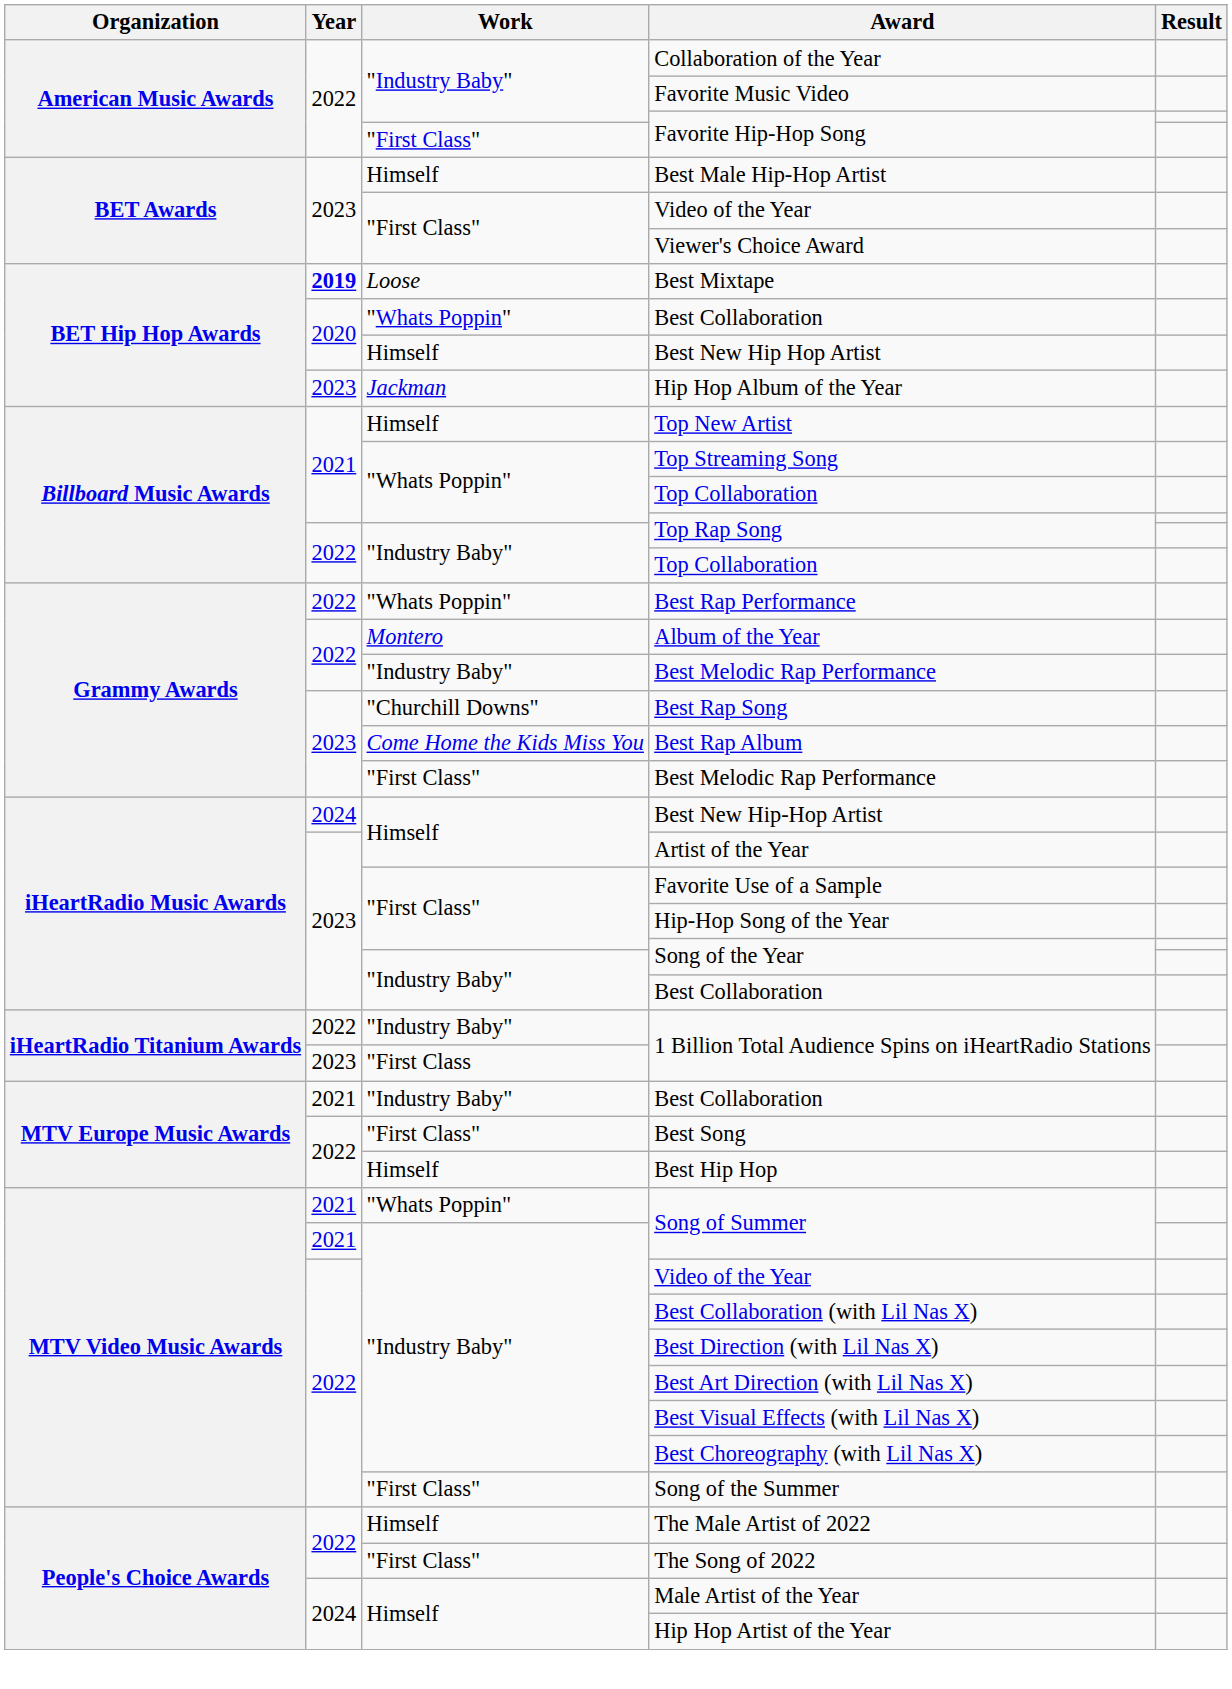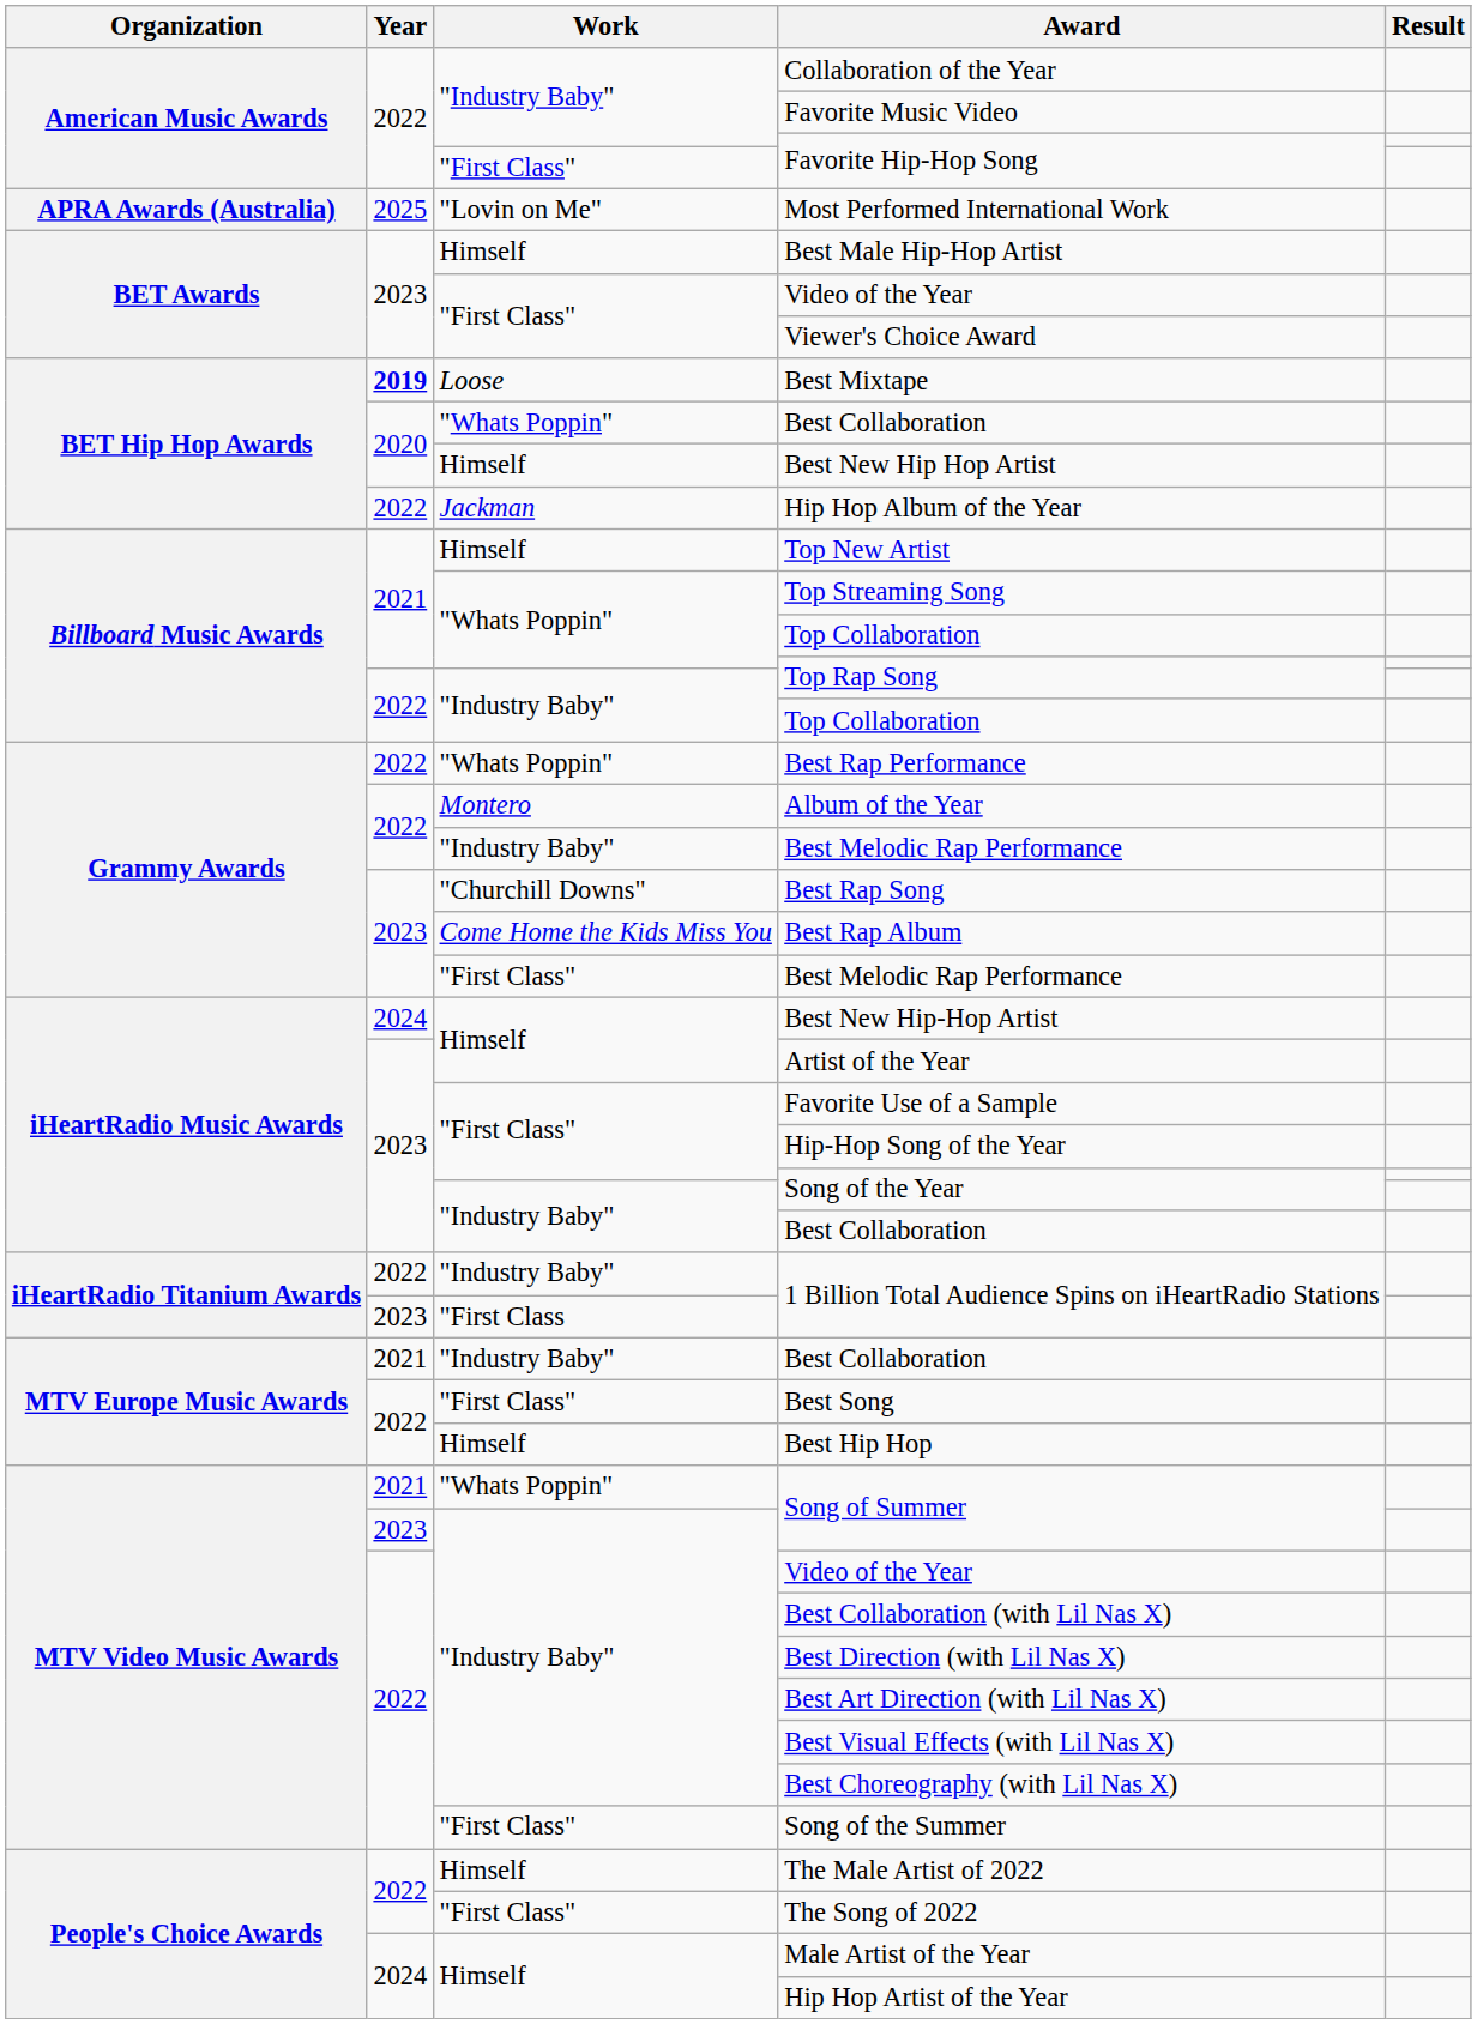 <table class="wikitable sortable plainrowheaders">
 <tr>
 <th scope="col">Organization</th>
 <th scope="col">Year</th>
 <th scope="col">Work</th>
 <th scope="col">Award</th>
 <th scope="col">Result</th>
 </tr>
 <tr>
 <th scope="row" rowspan="4"><a href='#'>American Music Awards</a></th>
 <td rowspan="4">2022</td>
 <td rowspan="3">"<a href='#'>Industry Baby</a>"</td>
 <td>Collaboration of the Year</td>
 <td></td>
 </tr>
 <tr>
 <td>Favorite Music Video</td>
 <td></td>
 </tr>
 <tr>
 <td rowspan="2">Favorite Hip-Hop Song</td>
 <td></td>
 </tr>
 <tr>
 <td>"<a href='#'>First Class</a>"</td>
+<td></td>
+</tr>
+<tr>
+<th rowspan="1" scope="row"><a href='#'>APRA Awards (Australia)</a></th>
+<td><a href='#'>2025</a></td>
+<td>"Lovin on Me"</td>
+<td>Most Performed International Work</td>
 <td></td>
 </tr>
 <tr>
 <th scope="row" rowspan="3"><a href='#'>BET Awards</a></th>
 <td rowspan="3">2023</td>
 <td>Himself</td>
 <td>Best Male Hip-Hop Artist</td>
 <td></td>
 </tr>
 <tr>
 <td rowspan="2">"First Class"</td>
 <td>Video of the Year</td>
 <td></td>
 </tr>
 <tr>
 <td>Viewer's Choice Award</td>
 <td></td>
 </tr>
 <tr>
 <th rowspan="4" scope="row"><a href='#'>BET Hip Hop Awards</a></th>
 <td><strong><a href='#'>2019</a></strong></td>
 <td><em>Loose</em></td>
 <td>Best Mixtape</td>
 <td></td>
 </tr>
 <tr>
 <td rowspan="2"><a href='#'>2020</a></td>
 <td>"<a href='#'>Whats Poppin</a>"</td>
 <td>Best Collaboration </td>
 <td></td>
 </tr>
 <tr>
 <td>Himself</td>
 <td>Best New Hip Hop Artist</td>
 <td></td>
 </tr>
 <tr>
-<td><a href='#'>2023</a></td>
+<td><a href='#'>2022</a></td>
 <td><em><a href='#'>Jackman</a></em></td>
 <td>Hip Hop Album of the Year</td>
 <td></td>
 </tr>
 <tr>
 <th rowspan="6" scope="row"><a href='#'><em>Billboard</em> Music Awards</a></th>
 <td rowspan="4"><a href='#'>2021</a></td>
 <td>Himself</td>
 <td><a href='#'>Top New Artist</a></td>
 <td></td>
 </tr>
 <tr>
 <td rowspan="3">"Whats Poppin"</td>
 <td><a href='#'>Top Streaming Song</a></td>
 <td></td>
 </tr>
 <tr>
 <td><a href='#'>Top Collaboration</a></td>
 <td></td>
 </tr>
 <tr>
 <td rowspan="2"><a href='#'>Top Rap Song</a></td>
 <td></td>
 </tr>
 <tr>
 <td rowspan="2"><a href='#'>2022</a></td>
 <td rowspan="2">"Industry Baby"</td>
 <td></td>
 </tr>
 <tr>
 <td><a href='#'>Top Collaboration</a> </td>
 <td></td>
 </tr>
 <tr>
 <th rowspan="6" scope="row"><a href='#'>Grammy Awards</a></th>
 <td><a href='#'>2022</a></td>
 <td>"Whats Poppin"</td>
 <td><a href='#'>Best Rap Performance</a></td>
 <td></td>
 </tr>
 <tr>
 <td rowspan="2"><a href='#'>2022</a></td>
 <td><em><a href='#'>Montero</a></em></td>
 <td><a href='#'>Album of the Year</a> </td>
 <td></td>
 </tr>
 <tr>
 <td>"Industry Baby"</td>
 <td><a href='#'>Best Melodic Rap Performance</a> </td>
 <td></td>
 </tr>
 <tr>
 <td rowspan="3"><a href='#'>2023</a></td>
 <td>"Churchill Downs"</td>
 <td><a href='#'>Best Rap Song</a></td>
 <td></td>
 </tr>
 <tr>
 <td><em><a href='#'>Come Home the Kids Miss You</a></em></td>
 <td><a href='#'>Best Rap Album</a></td>
 <td></td>
 </tr>
 <tr>
 <td>"First Class"</td>
 <td>Best Melodic Rap Performance</td>
 <td></td>
 </tr>
 <tr>
 <th rowspan="7" scope="row"><a href='#'>iHeartRadio Music Awards</a></th>
 <td><a href='#'>2024</a></td>
 <td rowspan="2">Himself</td>
 <td>Best New Hip-Hop Artist</td>
 <td></td>
 </tr>
 <tr>
 <td rowspan="6">2023</td>
 <td>Artist of the Year</td>
 <td></td>
 </tr>
 <tr>
 <td rowspan="3">"First Class"</td>
 <td>Favorite Use of a Sample</td>
 <td></td>
 </tr>
 <tr>
 <td>Hip-Hop Song of the Year</td>
 <td></td>
 </tr>
 <tr>
 <td rowspan="2">Song of the Year</td>
 <td></td>
 </tr>
 <tr>
 <td rowspan="2">"Industry Baby"</td>
 <td></td>
 </tr>
 <tr>
 <td>Best Collaboration</td>
 <td></td>
 </tr>
 <tr>
 <th rowspan="2" scope="row"><a href='#'>iHeartRadio Titanium Awards</a></th>
 <td>2022</td>
 <td>"Industry Baby"</td>
 <td rowspan="2">1 Billion Total Audience Spins on iHeartRadio Stations</td>
 <td></td>
 </tr>
 <tr>
 <td>2023</td>
 <td>"First Class</td>
 <td></td>
 </tr>
 <tr>
 <th rowspan="3" scope="row"><a href='#'>MTV Europe Music Awards</a></th>
 <td>2021</td>
 <td>"Industry Baby"</td>
 <td>Best Collaboration</td>
 <td></td>
 </tr>
 <tr>
 <td rowspan="2">2022</td>
 <td>"First Class"</td>
 <td>Best Song</td>
 <td></td>
 </tr>
 <tr>
 <td>Himself</td>
 <td>Best Hip Hop</td>
 <td></td>
 </tr>
 <tr>
 <th scope="row" rowspan="9"><a href='#'>MTV Video Music Awards</a></th>
 <td><a href='#'>2021</a></td>
 <td>"Whats Poppin"</td>
 <td rowspan="2"><a href='#'>Song of Summer</a></td>
 <td></td>
 </tr>
 <tr>
-<td><a href='#'>2021</a></td>
+<td><a href='#'>2023</a></td>
 <td rowspan="7">"Industry Baby"</td>
 <td></td>
 </tr>
 <tr>
 <td rowspan="7"><a href='#'>2022</a></td>
 <td><a href='#'>Video of the Year</a></td>
 <td></td>
 </tr>
 <tr>
 <td><a href='#'>Best Collaboration</a> (with <a href='#'>Lil Nas X</a>)</td>
 <td></td>
 </tr>
 <tr>
 <td><a href='#'>Best Direction</a> (with <a href='#'>Lil Nas X</a>)</td>
 <td></td>
 </tr>
 <tr>
 <td><a href='#'>Best Art Direction</a> (with <a href='#'>Lil Nas X</a>)</td>
 <td></td>
 </tr>
 <tr>
 <td><a href='#'>Best Visual Effects</a> (with <a href='#'>Lil Nas X</a>)</td>
 <td></td>
 </tr>
 <tr>
 <td><a href='#'>Best Choreography</a> (with <a href='#'>Lil Nas X</a>)</td>
 <td></td>
 </tr>
 <tr>
 <td>"First Class"</td>
 <td>Song of the Summer</td>
 <td></td>
 </tr>
 <tr>
 <th rowspan="4" scope="row"><a href='#'>People's Choice Awards</a></th>
 <td rowspan="2"><a href='#'>2022</a></td>
 <td>Himself</td>
 <td>The Male Artist of 2022</td>
 <td></td>
 </tr>
 <tr>
 <td>"First Class"</td>
 <td>The Song of 2022</td>
 <td></td>
 </tr>
 <tr>
 <td rowspan="2">2024</td>
 <td rowspan="2">Himself</td>
 <td>Male Artist of the Year</td>
 <td></td>
 </tr>
 <tr>
 <td>Hip Hop Artist of the Year</td>
 <td></td>
 </tr>
 </table>
